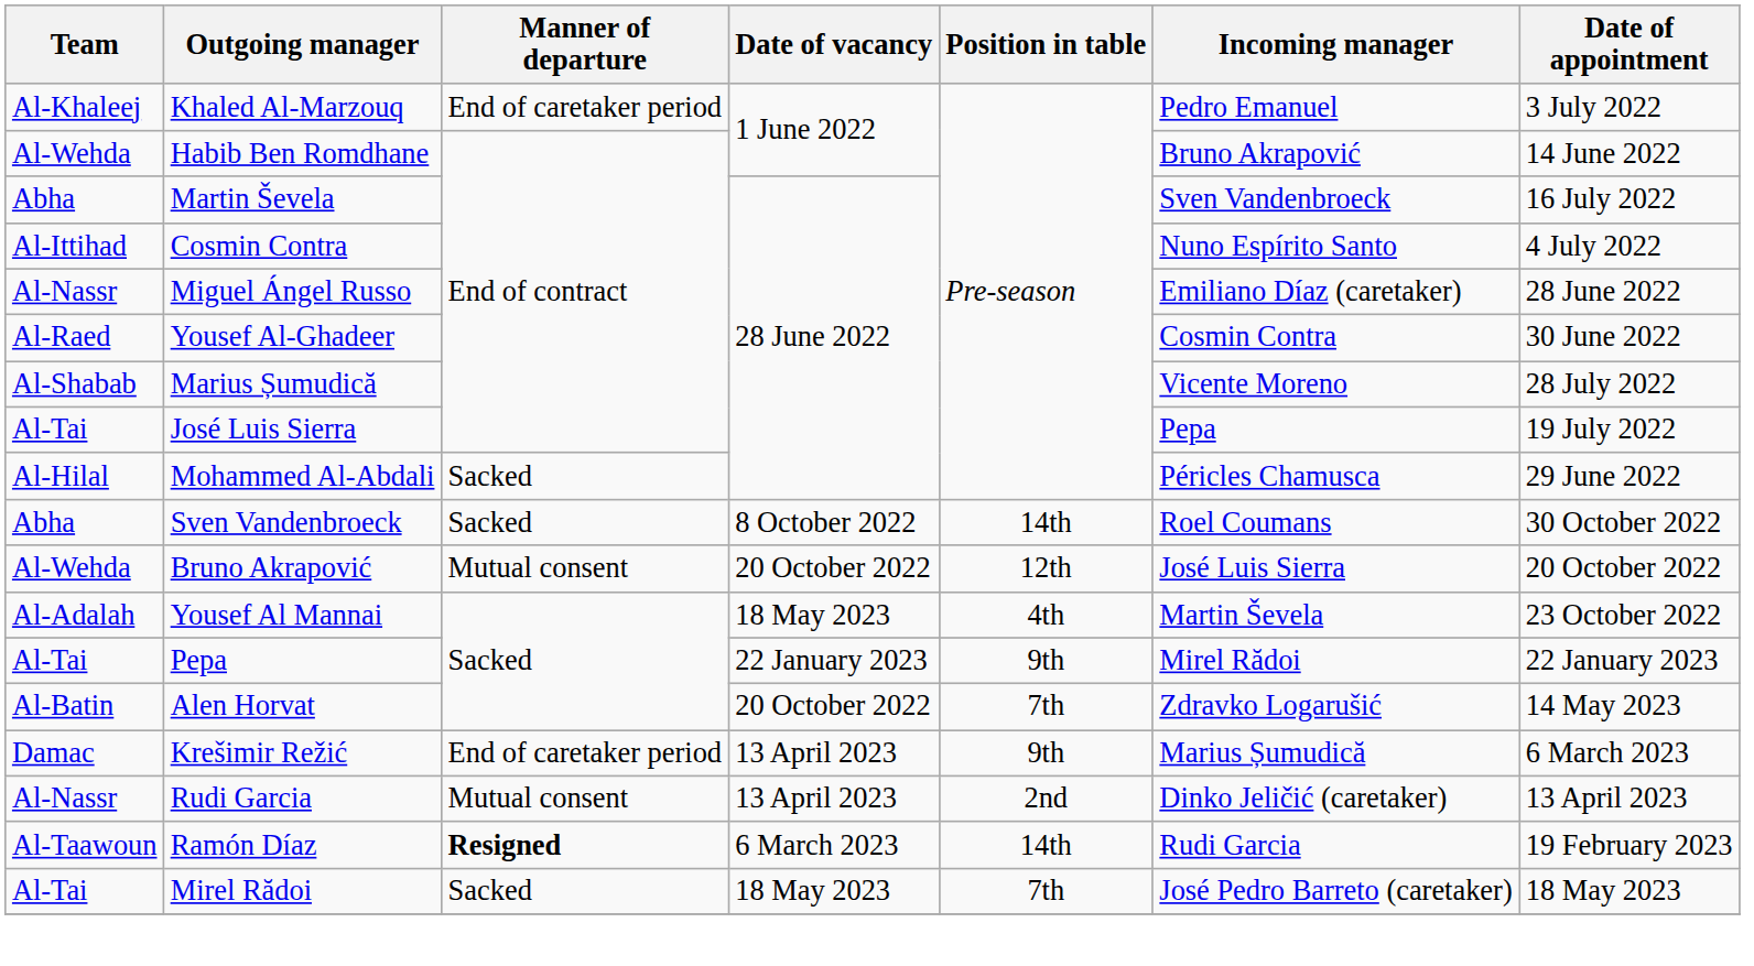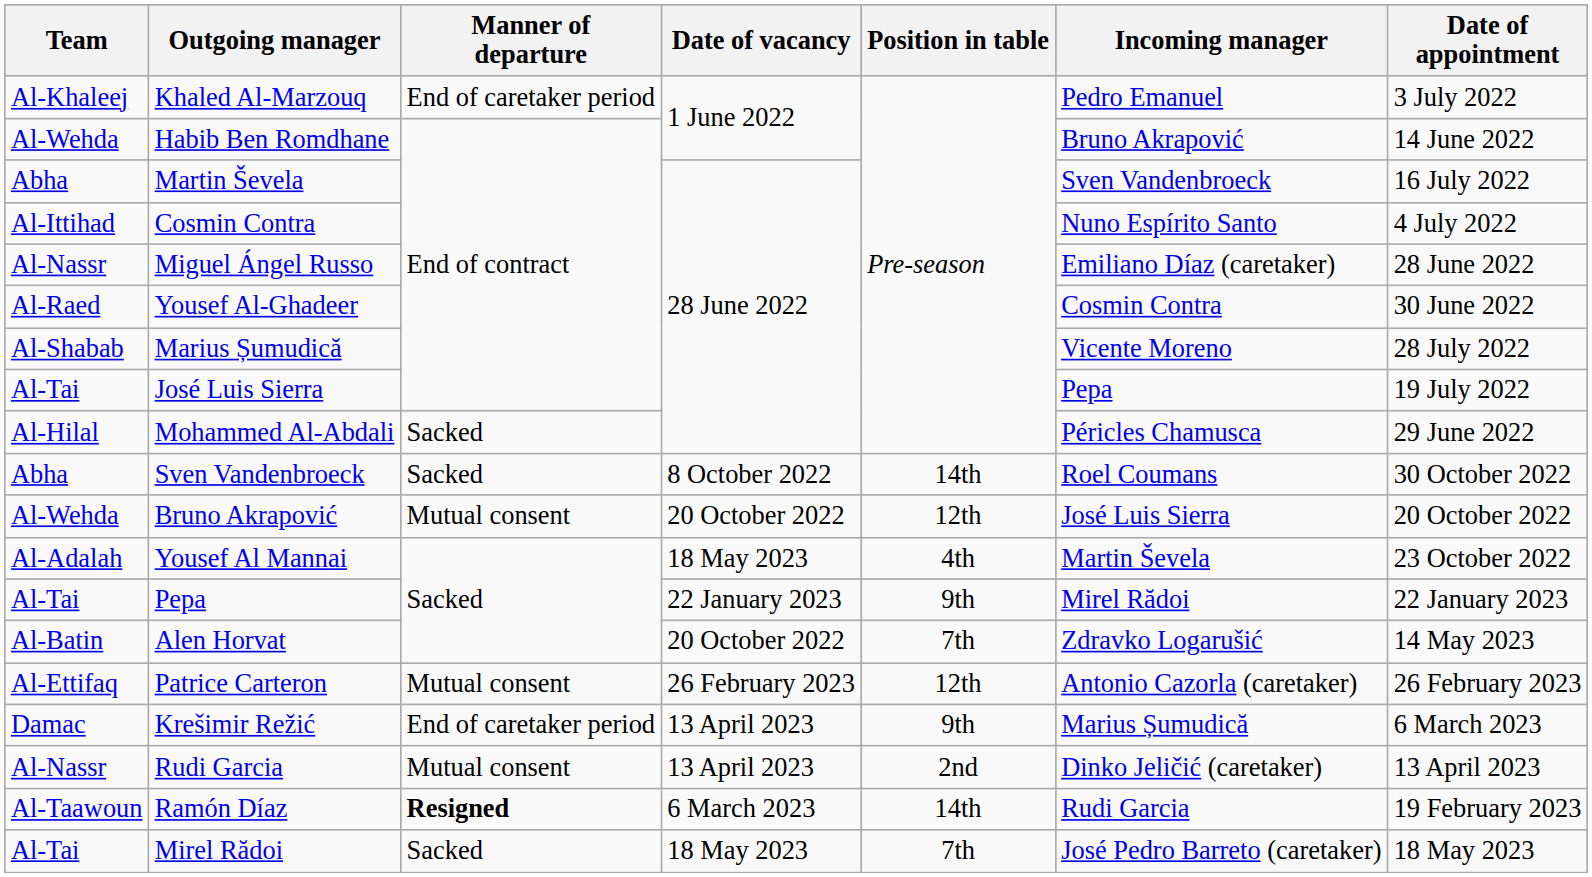 <table class="wikitable sortable">
 <tr>
 <th>Team</th>
 <th>Outgoing manager</th>
 <th>Manner of<br>departure</th>
 <th>Date of vacancy</th>
 <th>Position in table</th>
 <th>Incoming manager</th>
 <th>Date of<br>appointment</th>
 </tr>
 <tr>
 <td><a href='#'>Al-Khaleej</a></td>
 <td> <a href='#'>Khaled Al-Marzouq</a></td>
 <td>End of caretaker period</td>
 <td rowspan=2>1 June 2022</td>
 <td rowspan=9><em>Pre-season</em></td>
 <td> <a href='#'>Pedro Emanuel</a></td>
 <td>3 July 2022</td>
 </tr>
 <tr>
 <td><a href='#'>Al-Wehda</a></td>
 <td> <a href='#'>Habib Ben Romdhane</a></td>
 <td rowspan=7>End of contract</td>
 <td> <a href='#'>Bruno Akrapović</a></td>
 <td>14 June 2022</td>
 </tr>
 <tr>
 <td><a href='#'>Abha</a></td>
 <td> <a href='#'>Martin Ševela</a></td>
 <td rowspan=7>28 June 2022</td>
 <td> <a href='#'>Sven Vandenbroeck</a></td>
 <td>16 July 2022</td>
 </tr>
 <tr>
 <td><a href='#'>Al-Ittihad</a></td>
 <td> <a href='#'>Cosmin Contra</a></td>
 <td> <a href='#'>Nuno Espírito Santo</a></td>
 <td>4 July 2022</td>
 </tr>
 <tr>
 <td><a href='#'>Al-Nassr</a></td>
 <td> <a href='#'>Miguel Ángel Russo</a></td>
 <td> <a href='#'>Emiliano Díaz</a> (caretaker)</td>
 <td>28 June 2022</td>
 </tr>
 <tr>
 <td><a href='#'>Al-Raed</a></td>
 <td> <a href='#'>Yousef Al-Ghadeer</a></td>
 <td> <a href='#'>Cosmin Contra</a></td>
 <td>30 June 2022</td>
 </tr>
 <tr>
 <td><a href='#'>Al-Shabab</a></td>
 <td> <a href='#'>Marius Șumudică</a></td>
 <td> <a href='#'>Vicente Moreno</a></td>
 <td>28 July 2022</td>
 </tr>
 <tr>
 <td><a href='#'>Al-Tai</a></td>
 <td> <a href='#'>José Luis Sierra</a></td>
 <td> <a href='#'>Pepa</a></td>
 <td>19 July 2022</td>
 </tr>
 <tr>
 <td><a href='#'>Al-Hilal</a></td>
 <td> <a href='#'>Mohammed Al-Abdali</a></td>
 <td>Sacked</td>
 <td> <a href='#'>Péricles Chamusca</a></td>
 <td>29 June 2022</td>
 </tr>
 <tr>
 <td><a href='#'>Abha</a></td>
 <td> <a href='#'>Sven Vandenbroeck</a></td>
 <td>Sacked</td>
 <td>8 October 2022</td>
 <td align=center>14th</td>
 <td> <a href='#'>Roel Coumans</a></td>
 <td>30 October 2022</td>
 </tr>
 <tr>
 <td><a href='#'>Al-Wehda</a></td>
 <td> <a href='#'>Bruno Akrapović</a></td>
 <td>Mutual consent</td>
 <td>20 October 2022</td>
 <td align=center>12th</td>
 <td> <a href='#'>José Luis Sierra</a></td>
 <td>20 October 2022</td>
 </tr>
 <tr>
 <td><a href='#'>Al-Adalah</a></td>
 <td> <a href='#'>Yousef Al Mannai</a></td>
 <td rowspan=3>Sacked</td>
 <td>18 May 2023</td>
 <td align=center>4th</td>
 <td> <a href='#'>Martin Ševela</a></td>
 <td>23 October 2022</td>
 </tr>
 <tr>
 <td><a href='#'>Al-Tai</a></td>
 <td> <a href='#'>Pepa</a></td>
 <td>22 January 2023</td>
 <td align=center>9th</td>
 <td> <a href='#'>Mirel Rădoi</a></td>
 <td>22 January 2023</td>
 </tr>
 <tr>
 <td><a href='#'>Al-Batin</a></td>
 <td> <a href='#'>Alen Horvat</a></td>
 <td>20 October 2022</td>
 <td align=center>7th</td>
 <td> <a href='#'>Zdravko Logarušić</a></td>
 <td>14 May 2023</td>
 </tr>
 <tr>
+<td><a href='#'>Al-Ettifaq</a></td>
+<td> <a href='#'>Patrice Carteron</a></td>
+<td>Mutual consent</td>
+<td>26 February 2023</td>
+<td align=center>12th</td>
+<td> <a href='#'>Antonio Cazorla</a> (caretaker)</td>
+<td>26 February 2023</td>
+</tr>
+<tr>
 <td><a href='#'>Damac</a></td>
 <td> <a href='#'>Krešimir Režić</a></td>
 <td>End of caretaker period</td>
 <td>13 April 2023</td>
 <td align=center>9th</td>
 <td> <a href='#'>Marius Șumudică</a></td>
 <td>6 March 2023</td>
 </tr>
 <tr>
 <td><a href='#'>Al-Nassr</a></td>
 <td> <a href='#'>Rudi Garcia</a></td>
 <td>Mutual consent</td>
 <td>13 April 2023</td>
 <td align=center>2nd</td>
 <td> <a href='#'>Dinko Jeličić</a> (caretaker)</td>
 <td>13 April 2023</td>
 </tr>
 <tr>
 <td><a href='#'>Al-Taawoun</a></td>
 <td> <a href='#'>Ramón Díaz</a></td>
 <td><strong>Resigned</strong></td>
 <td>6 March 2023</td>
 <td align=center>14th</td>
 <td> <a href='#'>Rudi Garcia</a></td>
 <td>19 February 2023</td>
 </tr>
 <tr>
 <td><a href='#'>Al-Tai</a></td>
 <td> <a href='#'>Mirel Rădoi</a></td>
 <td>Sacked</td>
 <td>18 May 2023</td>
 <td align=center>7th</td>
 <td> <a href='#'>José Pedro Barreto</a> (caretaker)</td>
 <td>18 May 2023</td>
 </tr>
 <tr>
 </tr>
 </table>
